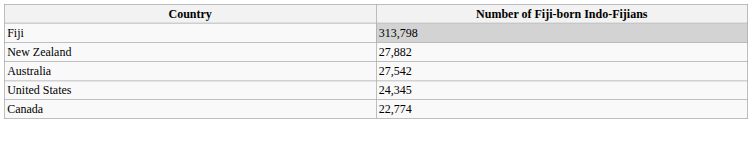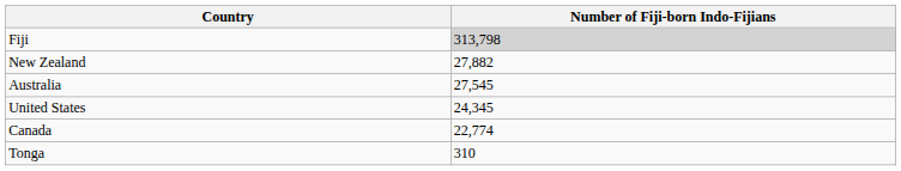 <table class="wikitable" width="50%" align="center">
 <tr>
 <th width="30%">Country</th>
 <th width="30%">Number of Fiji-born Indo-Fijians</th>
 </tr>
 <tr>
 <td>Fiji</td>
 <td style="background: lightgrey;">313,798</td>
 </tr>
 <tr>
 <td>New Zealand</td>
 <td>27,882</td>
 </tr>
 <tr>
 <td>Australia</td>
-<td>27,542</td>
+<td>27,545</td>
 </tr>
 <tr>
 <td>United States</td>
 <td>24,345</td>
 </tr>
 <tr>
 <td>Canada</td>
 <td>22,774</td>
 </tr>
+<tr>
+<td>Tonga</td>
+<td>310</td>
+</tr>
 </table>
